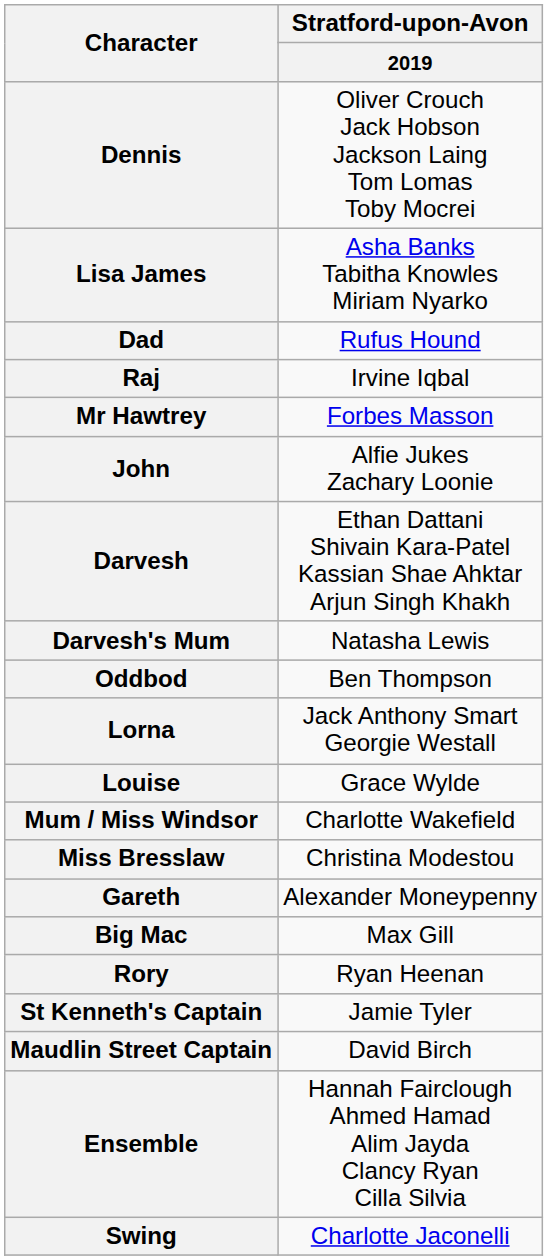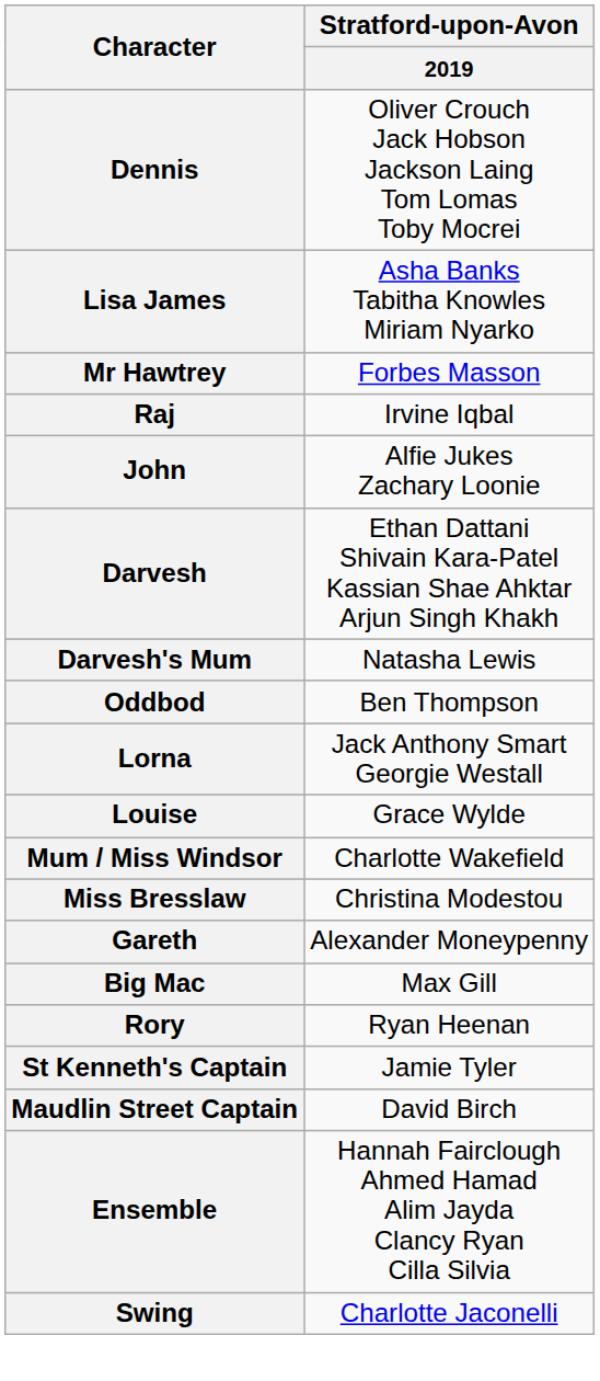 <table class="wikitable">
 <tr>
 <th rowspan="2">Character</th>
 <th>Stratford-upon-Avon</th>
 </tr>
 <tr>
 <th><small>2019</small></th>
 </tr>
 <tr>
 <th>Dennis</th>
 <td align="center">Oliver Crouch<br>Jack Hobson<br>Jackson Laing<br>Tom Lomas<br>Toby Mocrei</td>
 </tr>
 <tr>
 <th>Lisa James</th>
 <td align="center"><a href='#'>Asha Banks</a><br>Tabitha Knowles<br>Miriam Nyarko</td>
 </tr>
 <tr>
-<th>Dad</th>
-<td align="center"><a href='#'>Rufus Hound</a></td>
+<th>Mr Hawtrey</th>
+<td align="center"><a href='#'>Forbes Masson</a></td>
 </tr>
 <tr>
 <th>Raj</th>
 <td align="center">Irvine Iqbal</td>
-</tr>
-<tr>
-<th>Mr Hawtrey</th>
-<td align="center"><a href='#'>Forbes Masson</a></td>
 </tr>
 <tr>
 <th>John</th>
 <td align="center">Alfie Jukes<br>Zachary Loonie</td>
 </tr>
 <tr>
 <th>Darvesh</th>
 <td align="center">Ethan Dattani<br>Shivain Kara-Patel<br>Kassian Shae Ahktar<br>Arjun Singh Khakh</td>
 </tr>
 <tr>
 <th>Darvesh's Mum</th>
 <td align="center">Natasha Lewis</td>
 </tr>
 <tr>
 <th>Oddbod</th>
 <td align="center">Ben Thompson</td>
 </tr>
 <tr>
 <th>Lorna</th>
 <td align="center">Jack Anthony Smart<br>Georgie Westall</td>
 </tr>
 <tr>
 <th>Louise</th>
 <td align="center">Grace Wylde</td>
 </tr>
 <tr>
 <th>Mum / Miss Windsor</th>
 <td align="center">Charlotte Wakefield</td>
 </tr>
 <tr>
 <th>Miss Bresslaw</th>
 <td align="center">Christina Modestou</td>
 </tr>
 <tr>
 <th>Gareth</th>
 <td align="center">Alexander Moneypenny</td>
 </tr>
 <tr>
 <th>Big Mac</th>
 <td align="center">Max Gill</td>
 </tr>
 <tr>
 <th>Rory</th>
 <td align="center">Ryan Heenan</td>
 </tr>
 <tr>
 <th>St Kenneth's Captain</th>
 <td align="center">Jamie Tyler</td>
 </tr>
 <tr>
 <th>Maudlin Street Captain</th>
 <td align="center">David Birch</td>
 </tr>
 <tr>
 <th>Ensemble</th>
 <td align="center">Hannah Fairclough<br>Ahmed Hamad<br>Alim Jayda<br>Clancy Ryan<br>Cilla Silvia</td>
 </tr>
 <tr>
 <th>Swing</th>
 <td align="center"><a href='#'>Charlotte Jaconelli</a></td>
 </tr>
 </table>
